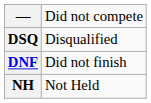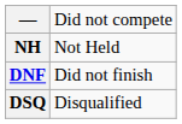 <table class="wikitable">
 <tr>
 <th scope="row">—</th>
 <td>Did not compete</td>
 </tr>
 <tr>
-<th scope="row">DSQ</th>
-<td>Disqualified</td>
+<th scope="row">NH</th>
+<td>Not Held</td>
 </tr>
 <tr>
 <th scope="row"><a href='#'>DNF</a></th>
 <td>Did not finish</td>
 </tr>
 <tr>
-<th scope="row">NH</th>
-<td>Not Held</td>
+<th scope="row">DSQ</th>
+<td>Disqualified</td>
 </tr>
 </table>
